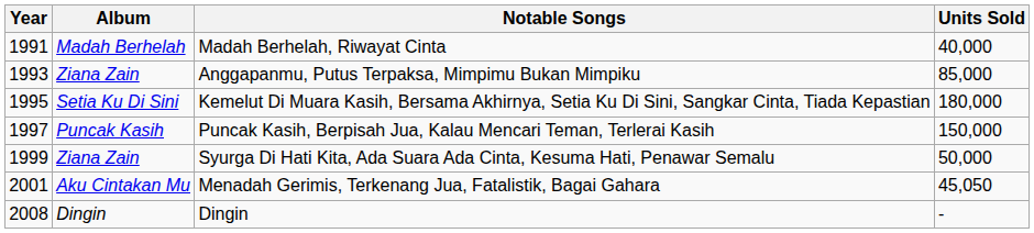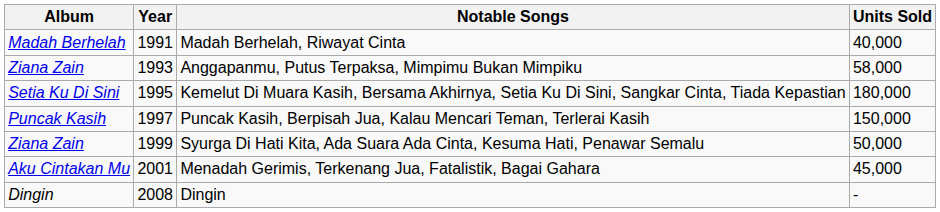 <table class="wikitable">
 <tr>
+<th>Album</th>
 <th>Year</th>
-<th>Album</th>
 <th>Notable Songs</th>
 <th>Units Sold</th>
 </tr>
 <tr>
+<td align="left"><em><a href='#'>Madah Berhelah</a></em></td>
 <td align="left">1991</td>
-<td align="left"><em><a href='#'>Madah Berhelah</a></em></td>
 <td align="left">Madah Berhelah, Riwayat Cinta</td>
 <td align="left">40,000</td>
 </tr>
 <tr>
+<td align="left"><em><a href='#'>Ziana Zain</a></em></td>
 <td align="left">1993</td>
-<td align="left"><em><a href='#'>Ziana Zain</a></em></td>
 <td align="left">Anggapanmu, Putus Terpaksa, Mimpimu Bukan Mimpiku</td>
-<td align="left">85,000</td>
+<td align="left">58,000</td>
 </tr>
 <tr>
+<td align="left"><em><a href='#'>Setia Ku Di Sini</a></em></td>
 <td align="left">1995</td>
-<td align="left"><em><a href='#'>Setia Ku Di Sini</a></em></td>
 <td align="left">Kemelut Di Muara Kasih, Bersama Akhirnya, Setia Ku Di Sini, Sangkar Cinta, Tiada Kepastian</td>
 <td align="left">180,000</td>
 </tr>
 <tr>
+<td align="left"><em><a href='#'>Puncak Kasih</a></em></td>
 <td align="left">1997</td>
-<td align="left"><em><a href='#'>Puncak Kasih</a></em></td>
 <td align="left">Puncak Kasih, Berpisah Jua, Kalau Mencari Teman, Terlerai Kasih</td>
 <td align="left">150,000</td>
 </tr>
 <tr>
+<td align="left"><em><a href='#'>Ziana Zain</a></em></td>
 <td align="left">1999</td>
-<td align="left"><em><a href='#'>Ziana Zain</a></em></td>
 <td align="left">Syurga Di Hati Kita, Ada Suara Ada Cinta, Kesuma Hati, Penawar Semalu</td>
 <td align="left">50,000</td>
 </tr>
 <tr>
+<td align="left"><em><a href='#'>Aku Cintakan Mu</a></em></td>
 <td align="left">2001</td>
-<td align="left"><em><a href='#'>Aku Cintakan Mu</a></em></td>
 <td align="left">Menadah Gerimis, Terkenang Jua, Fatalistik, Bagai Gahara</td>
-<td align="left">45,050</td>
+<td align="left">45,000</td>
 </tr>
 <tr>
+<td align="left"><em>Dingin</em></td>
 <td align="left">2008</td>
-<td align="left"><em>Dingin</em></td>
 <td align="left">Dingin</td>
 <td align="left">-</td>
 </tr>
 </table>
